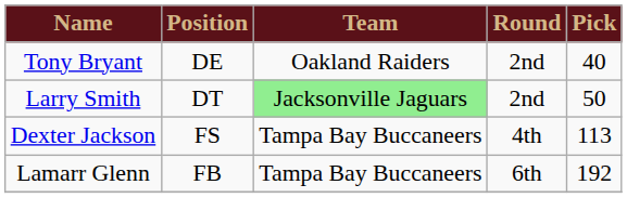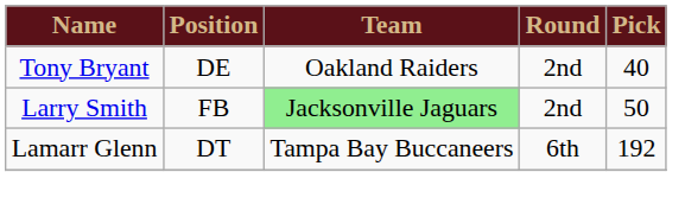 <table class="wikitable" style="text-align: center;">
 <tr>
 <th style="background:#5a1118; color:#d3b787;">Name</th>
 <th style="background:#5a1118; color:#d3b787;">Position</th>
 <th style="background:#5a1118; color:#d3b787;">Team</th>
 <th style="background:#5a1118; color:#d3b787;">Round</th>
 <th style="background:#5a1118; color:#d3b787;">Pick</th>
 </tr>
 <tr>
 <td><a href='#'>Tony Bryant</a></td>
 <td>DE</td>
 <td>Oakland Raiders</td>
 <td>2nd</td>
 <td>40</td>
 </tr>
 <tr>
 <td><a href='#'>Larry Smith</a></td>
-<td>DT</td>
+<td>FB</td>
 <td style="background: lightgreen;">Jacksonville Jaguars</td>
 <td>2nd</td>
 <td>50</td>
 </tr>
 <tr>
-<td><a href='#'>Dexter Jackson</a></td>
-<td>FS</td>
-<td>Tampa Bay Buccaneers</td>
-<td>4th</td>
-<td>113</td>
-</tr>
-<tr>
 <td>Lamarr Glenn</td>
-<td>FB</td>
+<td>DT</td>
 <td>Tampa Bay Buccaneers</td>
 <td>6th</td>
 <td>192</td>
 </tr>
 <tr>
 </tr>
 </table>
